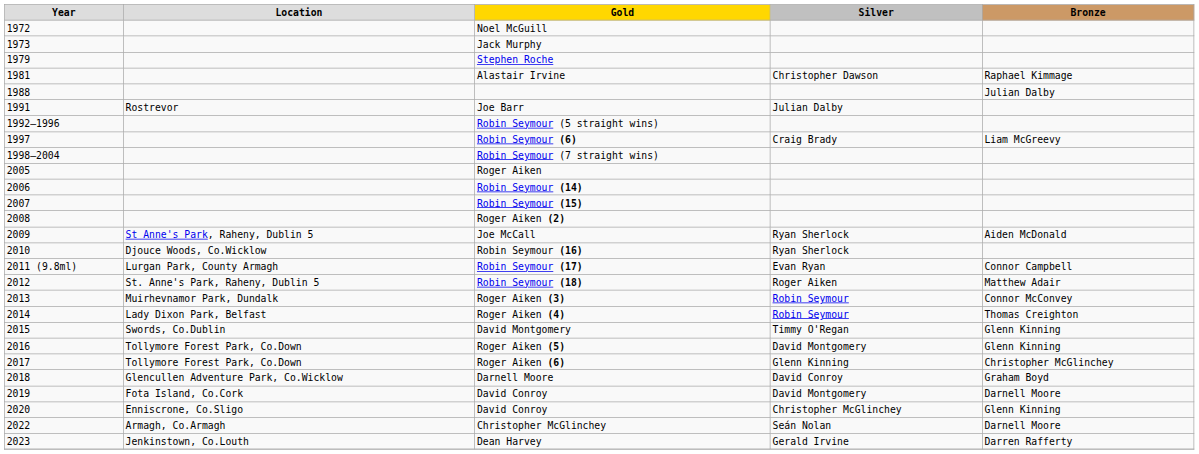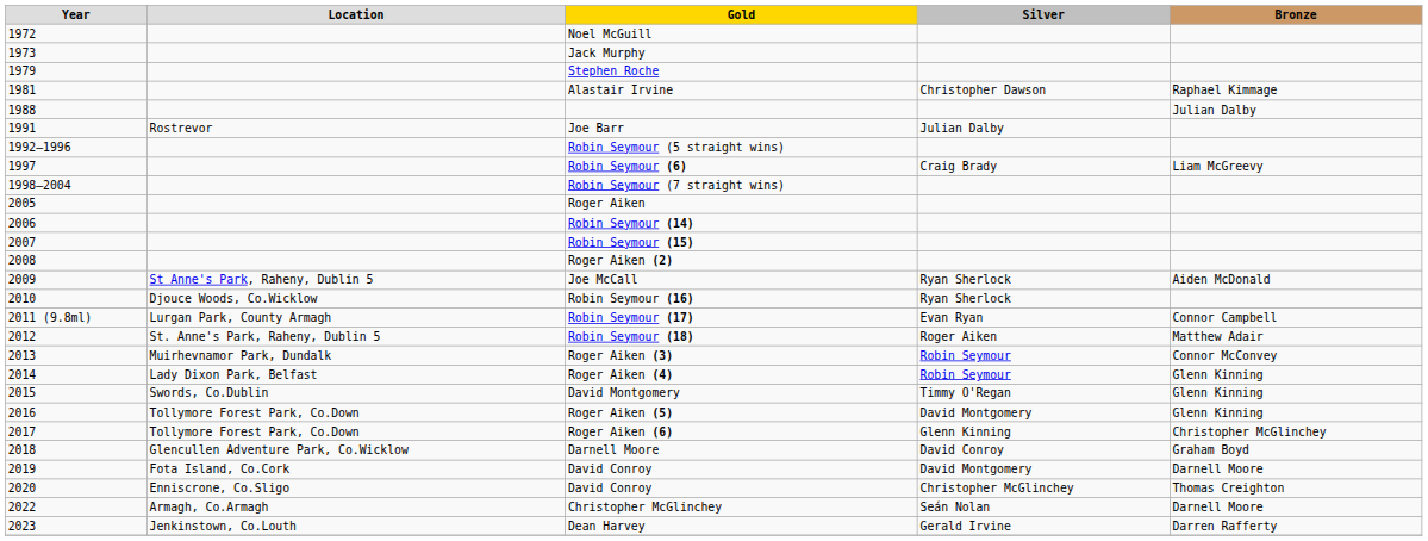 <table class="wikitable" style="width: 80%; text-align:left;">
 <tr>
 <td style="background:#DDDDDD; font-weight:bold; text-align:center;">Year</td>
 <td style="background:#DDDDDD; font-weight:bold; text-align:center;">Location</td>
 <td style="background:gold; font-weight:bold; text-align:center;">Gold</td>
 <td style="background:silver; font-weight:bold; text-align:center;">Silver</td>
 <td style="background:#cc9966; font-weight:bold; text-align:center;">Bronze</td>
 </tr>
 <tr>
 <td>1972</td>
 <td></td>
 <td>Noel McGuill</td>
 <td></td>
 <td></td>
 </tr>
 <tr>
 <td>1973</td>
 <td></td>
 <td>Jack Murphy</td>
 <td></td>
 <td></td>
 </tr>
 <tr>
 <td>1979</td>
 <td></td>
 <td><a href='#'>Stephen Roche</a></td>
 <td></td>
 <td></td>
 </tr>
 <tr>
 <td>1981</td>
 <td></td>
 <td>Alastair Irvine</td>
 <td>Christopher Dawson</td>
 <td>Raphael Kimmage</td>
 </tr>
 <tr>
 <td>1988</td>
 <td></td>
 <td></td>
 <td></td>
 <td>Julian Dalby</td>
 </tr>
 <tr>
 <td>1991</td>
 <td>Rostrevor</td>
 <td>Joe Barr</td>
 <td>Julian Dalby</td>
 <td></td>
 </tr>
 <tr>
 <td>1992–1996</td>
 <td></td>
 <td><a href='#'>Robin Seymour</a> (5 straight wins)</td>
 <td></td>
 <td></td>
 </tr>
 <tr>
 <td>1997</td>
 <td></td>
 <td><a href='#'>Robin Seymour</a> <strong>(6)</strong></td>
 <td>Craig Brady</td>
 <td>Liam McGreevy</td>
 </tr>
 <tr>
 <td>1998–2004</td>
 <td></td>
 <td><a href='#'>Robin Seymour</a> (7 straight wins)</td>
 <td></td>
 <td></td>
 </tr>
 <tr>
 <td>2005</td>
 <td></td>
 <td>Roger Aiken</td>
 <td></td>
 <td></td>
 </tr>
 <tr>
 <td>2006</td>
 <td></td>
 <td><a href='#'>Robin Seymour</a> <strong>(14)</strong></td>
 <td></td>
 <td></td>
 </tr>
 <tr>
 <td>2007</td>
 <td></td>
 <td><a href='#'>Robin Seymour</a> <strong>(15)</strong></td>
 <td></td>
 <td></td>
 </tr>
 <tr>
 <td>2008</td>
 <td></td>
 <td>Roger Aiken <strong>(2)</strong></td>
 <td></td>
 <td></td>
 </tr>
 <tr>
 <td>2009</td>
 <td><a href='#'>St Anne's Park</a>, Raheny, Dublin 5</td>
 <td>Joe McCall</td>
 <td>Ryan Sherlock</td>
 <td>Aiden McDonald</td>
 </tr>
 <tr>
 <td>2010</td>
 <td>Djouce Woods, Co.Wicklow</td>
 <td>Robin Seymour <strong>(16)</strong></td>
 <td>Ryan Sherlock</td>
 <td></td>
 </tr>
 <tr>
 <td>2011 (9.8ml)</td>
 <td>Lurgan Park, County Armagh</td>
 <td><a href='#'>Robin Seymour</a> <strong>(17)</strong></td>
 <td>Evan Ryan</td>
 <td>Connor Campbell</td>
 </tr>
 <tr>
 <td>2012</td>
 <td>St. Anne's Park, Raheny, Dublin 5</td>
 <td><a href='#'>Robin Seymour</a> <strong>(18)</strong></td>
 <td>Roger Aiken</td>
 <td>Matthew Adair</td>
 </tr>
 <tr>
 <td>2013</td>
 <td>Muirhevnamor Park, Dundalk</td>
 <td>Roger Aiken <strong>(3)</strong></td>
 <td><a href='#'>Robin Seymour</a></td>
 <td>Connor McConvey</td>
 </tr>
 <tr>
 <td>2014</td>
 <td>Lady Dixon Park, Belfast</td>
 <td>Roger Aiken <strong>(4)</strong></td>
 <td><a href='#'>Robin Seymour</a></td>
-<td>Thomas Creighton</td>
+<td>Glenn Kinning</td>
 </tr>
 <tr>
 <td>2015</td>
 <td>Swords, Co.Dublin</td>
 <td>David Montgomery</td>
 <td>Timmy O'Regan</td>
 <td>Glenn Kinning</td>
 </tr>
 <tr>
 <td>2016</td>
 <td>Tollymore Forest Park, Co.Down</td>
 <td>Roger Aiken <strong>(5)</strong></td>
 <td>David Montgomery</td>
 <td>Glenn Kinning</td>
 </tr>
 <tr>
 <td>2017</td>
 <td>Tollymore Forest Park, Co.Down</td>
 <td>Roger Aiken <strong>(6)</strong></td>
 <td>Glenn Kinning</td>
 <td>Christopher McGlinchey</td>
 </tr>
 <tr>
 <td>2018</td>
 <td>Glencullen Adventure Park, Co.Wicklow</td>
 <td>Darnell Moore</td>
 <td>David Conroy</td>
 <td>Graham Boyd</td>
 </tr>
 <tr>
 <td>2019</td>
 <td>Fota Island, Co.Cork</td>
 <td>David Conroy</td>
 <td>David Montgomery</td>
 <td>Darnell Moore</td>
 </tr>
 <tr>
 <td>2020</td>
 <td>Enniscrone, Co.Sligo</td>
 <td>David Conroy</td>
 <td>Christopher McGlinchey</td>
-<td>Glenn Kinning</td>
+<td>Thomas Creighton</td>
 </tr>
 <tr>
 <td>2022</td>
 <td>Armagh, Co.Armagh</td>
 <td>Christopher McGlinchey</td>
 <td>Seán Nolan</td>
 <td>Darnell Moore</td>
 </tr>
 <tr>
 <td>2023</td>
 <td>Jenkinstown, Co.Louth</td>
 <td>Dean Harvey</td>
 <td>Gerald Irvine</td>
 <td>Darren Rafferty</td>
 </tr>
 <tr>
 </tr>
 </table>
